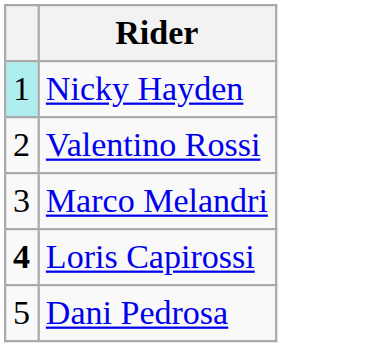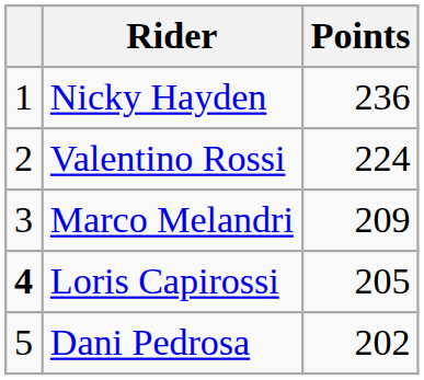 <table class="wikitable" style="font-size: 95%;">
 <tr>
 <th></th>
 <th>Rider</th>
+<th>Points</th>
 </tr>
 <tr>
-<td align=center style="background: paleturquoise;">1</td>
+<td align=center>1</td>
 <td> <a href='#'>Nicky Hayden</a></td>
+<td align=right>236</td>
 </tr>
 <tr>
 <td align=center>2</td>
 <td> <a href='#'>Valentino Rossi</a></td>
+<td align=right>224</td>
 </tr>
 <tr>
 <td align=center>3</td>
 <td> <a href='#'>Marco Melandri</a></td>
+<td align=right>209</td>
 </tr>
 <tr>
 <td align=center><strong>4</strong></td>
 <td> <a href='#'>Loris Capirossi</a></td>
+<td align=right>205</td>
 </tr>
 <tr>
 <td align=center>5</td>
 <td> <a href='#'>Dani Pedrosa</a></td>
+<td align=right>202</td>
 </tr>
 </table>
